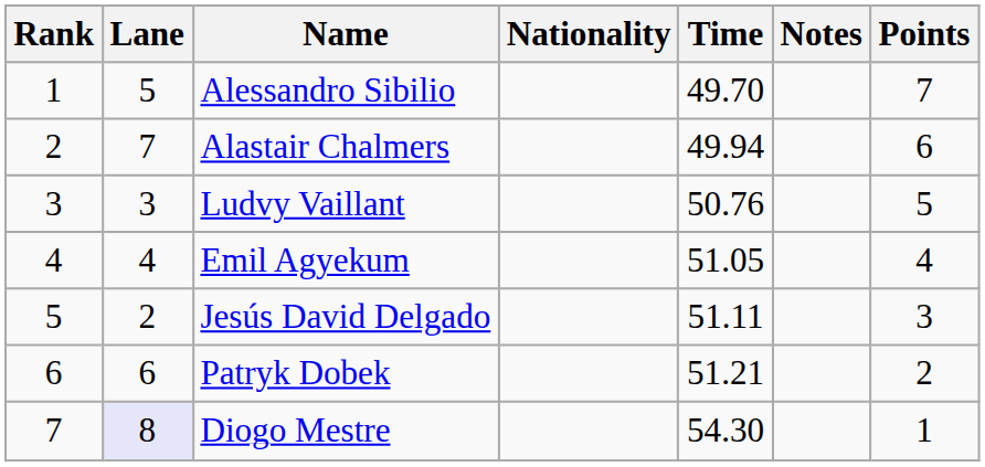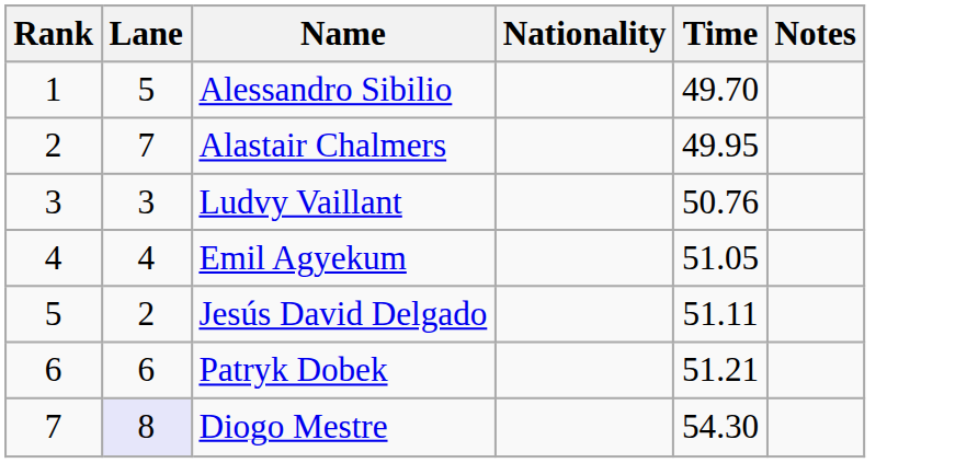 <table class="wikitable sortable" style="text-align:center; font-size:95%">
 <tr>
 <th>Rank</th>
 <th>Lane</th>
 <th>Name</th>
 <th>Nationality</th>
 <th>Time</th>
 <th>Notes</th>
-<th>Points</th>
 </tr>
 <tr>
 <td>1</td>
 <td>5</td>
 <td align=left><a href='#'>Alessandro Sibilio</a></td>
 <td align=left></td>
 <td>49.70</td>
 <td></td>
-<td>7</td>
 </tr>
 <tr>
 <td>2</td>
 <td>7</td>
 <td align=left><a href='#'>Alastair Chalmers</a></td>
 <td align=left></td>
-<td>49.94</td>
+<td>49.95</td>
 <td></td>
-<td>6</td>
 </tr>
 <tr>
 <td>3</td>
 <td>3</td>
 <td align=left><a href='#'>Ludvy Vaillant</a></td>
 <td align=left></td>
 <td>50.76</td>
 <td></td>
-<td>5</td>
 </tr>
 <tr>
 <td>4</td>
 <td>4</td>
 <td align=left><a href='#'>Emil Agyekum</a></td>
 <td align=left></td>
 <td>51.05</td>
 <td></td>
-<td>4</td>
 </tr>
 <tr>
 <td>5</td>
 <td>2</td>
 <td align=left><a href='#'>Jesús David Delgado</a></td>
 <td align=left></td>
 <td>51.11</td>
 <td></td>
-<td>3</td>
 </tr>
 <tr>
 <td>6</td>
 <td>6</td>
 <td align=left><a href='#'>Patryk Dobek</a></td>
 <td align=left></td>
 <td>51.21</td>
 <td></td>
-<td>2</td>
 </tr>
 <tr>
 <td>7</td>
 <td style="background: lavender;">8</td>
 <td align=left><a href='#'>Diogo Mestre</a></td>
 <td align=left></td>
 <td>54.30</td>
 <td></td>
-<td>1</td>
 </tr>
 </table>
